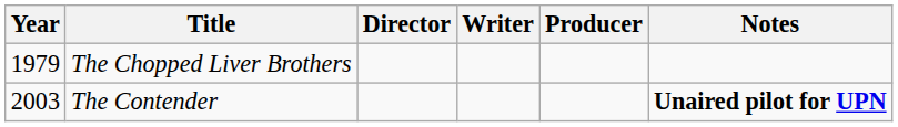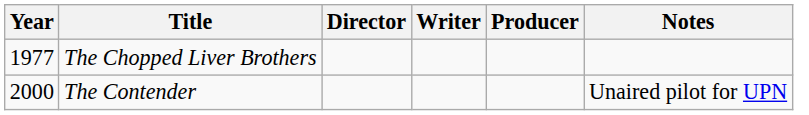 <table class="wikitable">
 <tr>
 <th>Year</th>
 <th>Title</th>
 <th>Director</th>
 <th>Writer</th>
 <th>Producer</th>
 <th>Notes</th>
 </tr>
 <tr>
-<td>1979</td>
+<td>1977</td>
 <td><em>The Chopped Liver Brothers</em></td>
 <td></td>
 <td></td>
 <td></td>
 <td></td>
 </tr>
 <tr>
-<td>2003</td>
+<td>2000</td>
 <td><em>The Contender</em></td>
 <td></td>
 <td></td>
 <td></td>
-<td><strong>Unaired pilot for <a href='#'>UPN</a></strong></td>
+<td>Unaired pilot for <a href='#'>UPN</a></td>
 </tr>
 </table>
